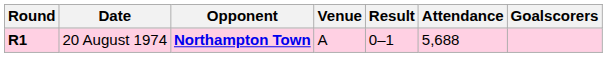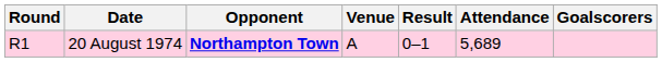 <table class="wikitable">
 <tr>
 <th>Round</th>
 <th>Date</th>
 <th>Opponent</th>
 <th>Venue</th>
 <th>Result</th>
 <th>Attendance</th>
 <th>Goalscorers</th>
 </tr>
 <tr style="background-color: #ffd0e3;">
-<td><strong>R1</strong></td>
+<td>R1</td>
 <td>20 August 1974</td>
 <td><strong><a href='#'>Northampton Town</a></strong></td>
 <td>A</td>
 <td>0–1</td>
-<td>5,688</td>
+<td>5,689</td>
 <td></td>
 </tr>
 </table>
